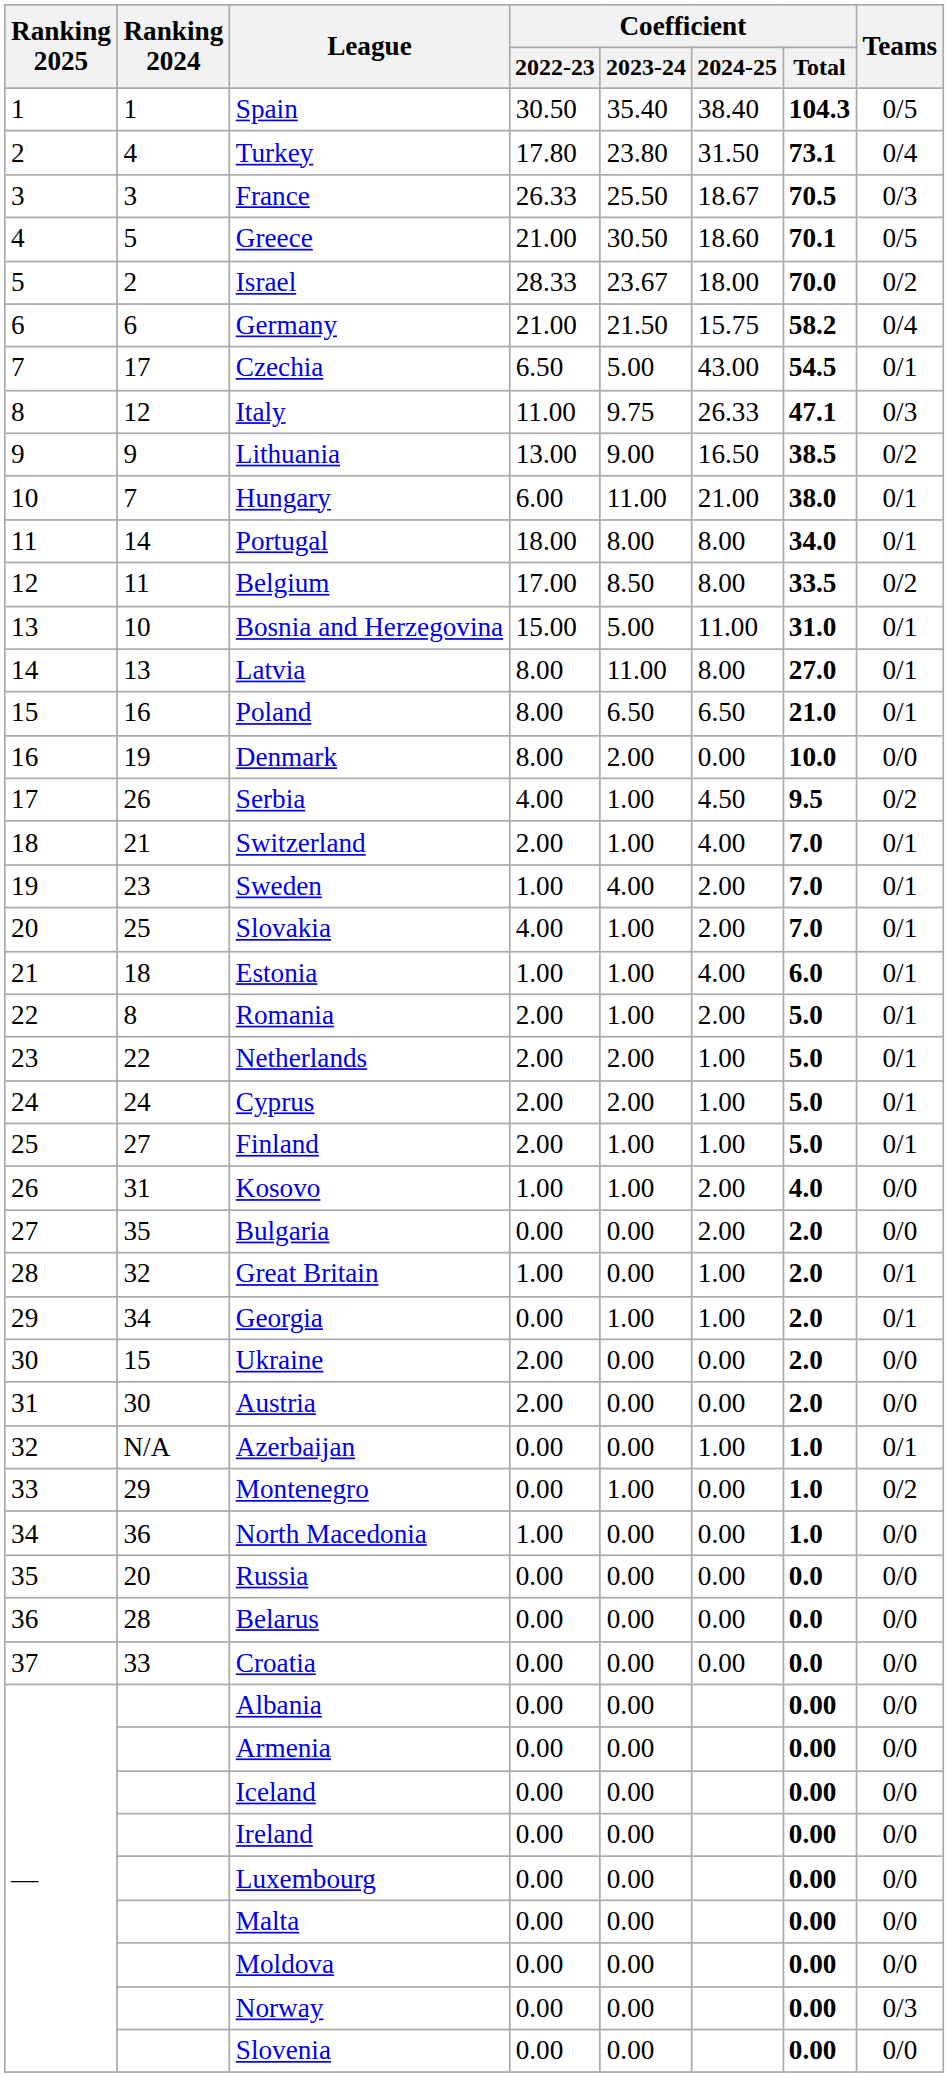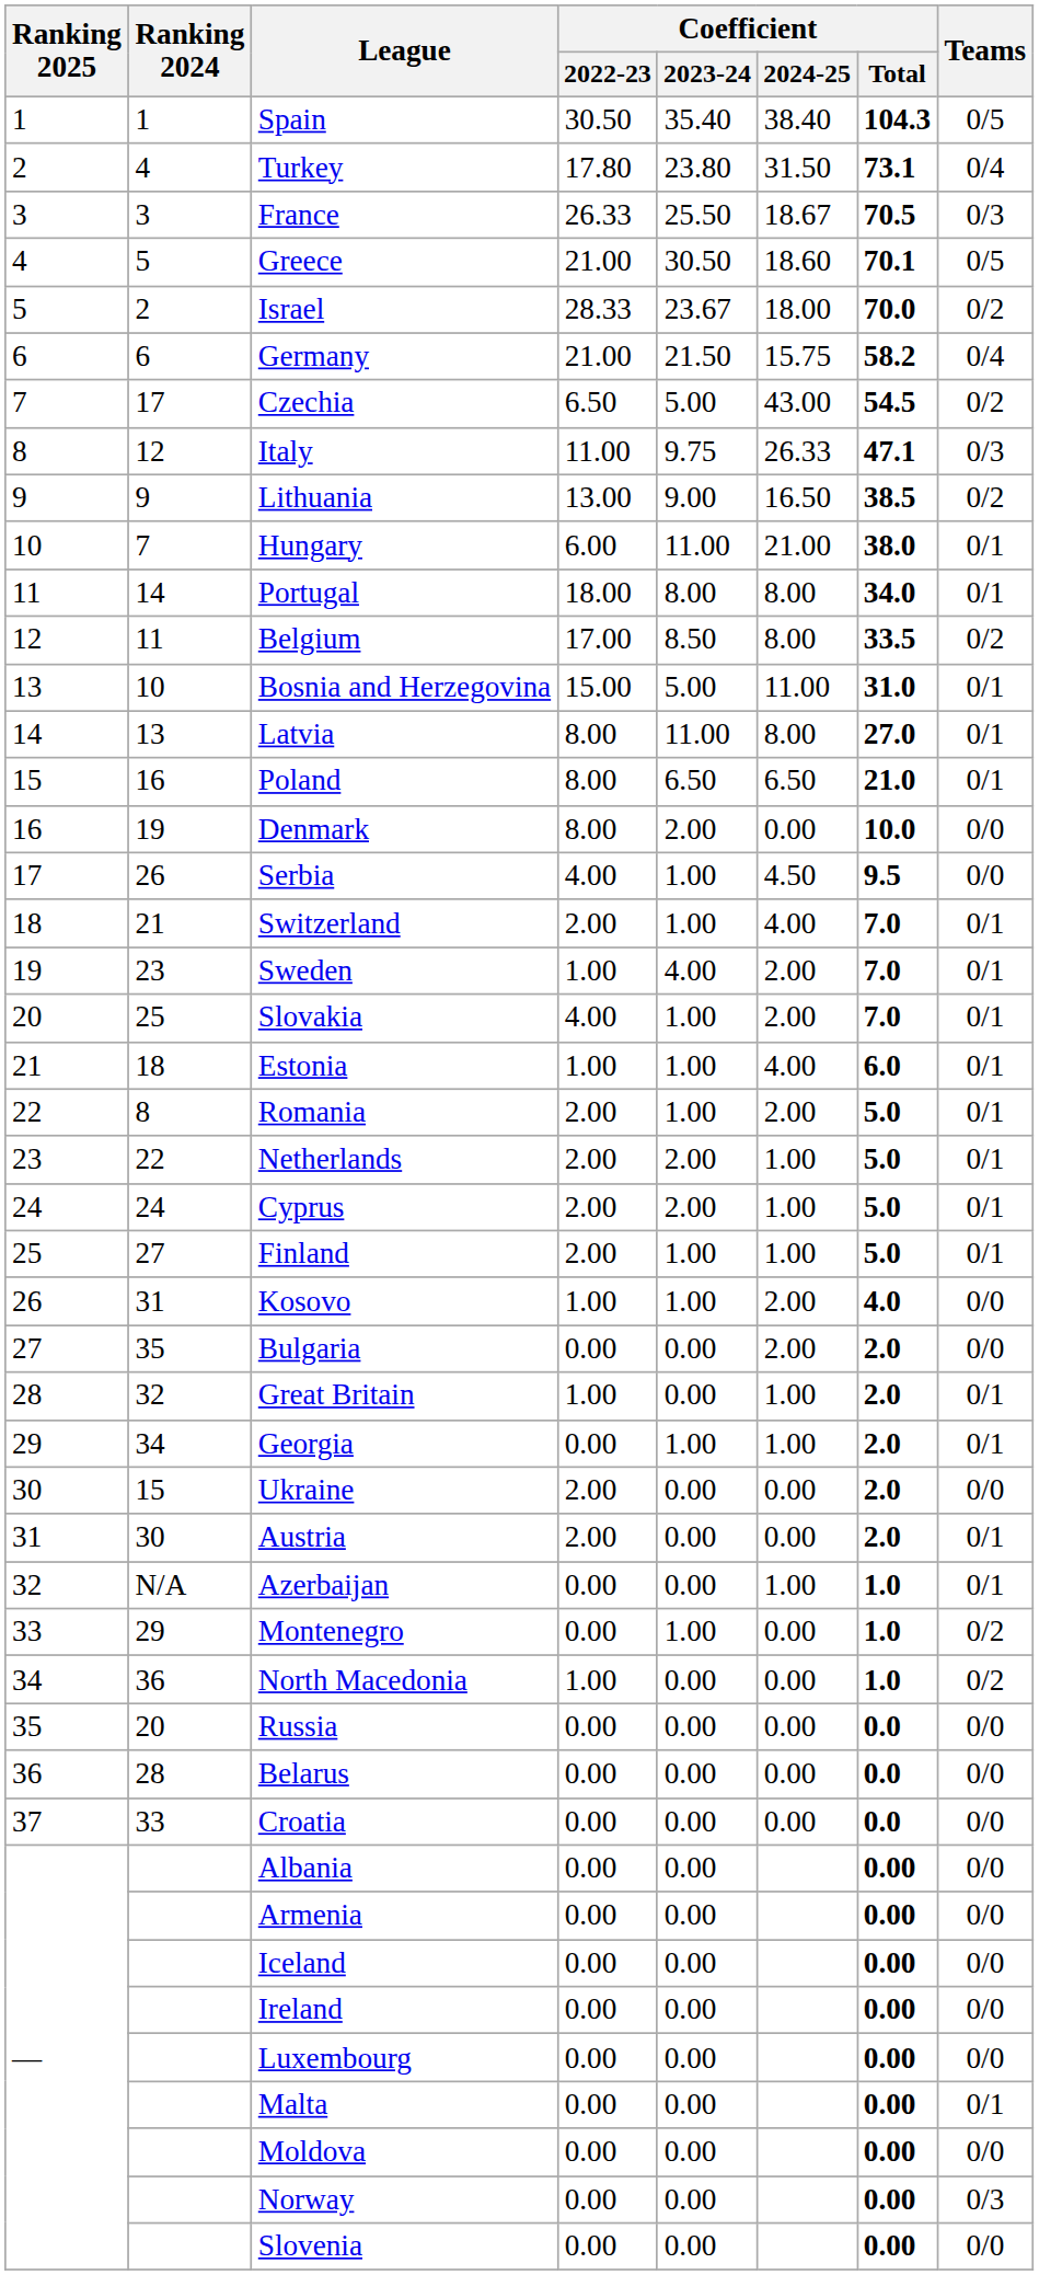 <table class="wikitable sortable">
 <tr>
 <th rowspan="2">Ranking<br>2025</th>
 <th rowspan="2">Ranking<br>2024</th>
 <th rowspan="2">League</th>
 <th colspan="4">Coefficient</th>
 <th rowspan="2">Teams</th>
 </tr>
 <tr style="font-size: 88%;">
 <th>2022-23</th>
 <th>2023-24</th>
 <th>2024-25</th>
 <th>Total</th>
 </tr>
 <tr bgcolor="#FFFFFF">
 <td>1</td>
 <td>1</td>
 <td> <a href='#'>Spain</a></td>
 <td>30.50</td>
 <td>35.40</td>
 <td>38.40</td>
 <td><strong>104.3</strong></td>
 <td align="center">0/5</td>
 </tr>
 <tr bgcolor="#FFFFFF">
 <td>2</td>
 <td>4</td>
 <td> <a href='#'>Turkey</a></td>
 <td>17.80</td>
 <td>23.80</td>
 <td>31.50</td>
 <td><strong>73.1</strong></td>
 <td align="center">0/4</td>
 </tr>
 <tr bgcolor="#FFFFFF">
 <td>3</td>
 <td>3</td>
 <td> <a href='#'>France</a></td>
 <td>26.33</td>
 <td>25.50</td>
 <td>18.67</td>
 <td><strong>70.5</strong></td>
 <td align="center">0/3</td>
 </tr>
 <tr bgcolor="#FFFFFF">
 <td>4</td>
 <td>5</td>
 <td> <a href='#'>Greece</a></td>
 <td>21.00</td>
 <td>30.50</td>
 <td>18.60</td>
 <td><strong>70.1</strong></td>
 <td align="center">0/5</td>
 </tr>
 <tr bgcolor="#FFFFFF">
 <td>5</td>
 <td>2</td>
 <td> <a href='#'>Israel</a></td>
 <td>28.33</td>
 <td>23.67</td>
 <td>18.00</td>
 <td><strong>70.0</strong></td>
 <td align="center">0/2</td>
 </tr>
 <tr bgcolor="#FFFFFF">
 <td>6</td>
 <td>6</td>
 <td> <a href='#'>Germany</a></td>
 <td>21.00</td>
 <td>21.50</td>
 <td>15.75</td>
 <td><strong>58.2</strong></td>
 <td align="center">0/4</td>
 </tr>
 <tr bgcolor="#FFFFFF">
 <td>7</td>
 <td>17</td>
 <td> <a href='#'>Czechia</a></td>
 <td>6.50</td>
 <td>5.00</td>
 <td>43.00</td>
 <td><strong>54.5</strong></td>
-<td align="center">0/1</td>
+<td align="center">0/2</td>
 </tr>
 <tr bgcolor="#FFFFFF">
 <td>8</td>
 <td>12</td>
 <td> <a href='#'>Italy</a></td>
 <td>11.00</td>
 <td>9.75</td>
 <td>26.33</td>
 <td><strong>47.1</strong></td>
 <td align="center">0/3</td>
 </tr>
 <tr bgcolor="#FFFFFF">
 <td>9</td>
 <td>9</td>
 <td> <a href='#'>Lithuania</a></td>
 <td>13.00</td>
 <td>9.00</td>
 <td>16.50</td>
 <td><strong>38.5</strong></td>
 <td align="center">0/2</td>
 </tr>
 <tr bgcolor="#FFFFFF">
 <td>10</td>
 <td>7</td>
 <td> <a href='#'>Hungary</a></td>
 <td>6.00</td>
 <td>11.00</td>
 <td>21.00</td>
 <td><strong>38.0</strong></td>
 <td align="center">0/1</td>
 </tr>
 <tr bgcolor="#FFFFFF">
 <td>11</td>
 <td>14</td>
 <td> <a href='#'>Portugal</a></td>
 <td>18.00</td>
 <td>8.00</td>
 <td>8.00</td>
 <td><strong>34.0</strong></td>
 <td align="center">0/1</td>
 </tr>
 <tr bgcolor="#FFFFFF">
 <td>12</td>
 <td>11</td>
 <td> <a href='#'>Belgium</a></td>
 <td>17.00</td>
 <td>8.50</td>
 <td>8.00</td>
 <td><strong>33.5</strong></td>
 <td align="center">0/2</td>
 </tr>
 <tr bgcolor="#FFFFFF">
 <td>13</td>
 <td>10</td>
 <td> <a href='#'>Bosnia and Herzegovina</a></td>
 <td>15.00</td>
 <td>5.00</td>
 <td>11.00</td>
 <td><strong>31.0</strong></td>
 <td align="center">0/1</td>
 </tr>
 <tr bgcolor="#FFFFFF">
 <td>14</td>
 <td>13</td>
 <td> <a href='#'>Latvia</a></td>
 <td>8.00</td>
 <td>11.00</td>
 <td>8.00</td>
 <td><strong>27.0</strong></td>
 <td align="center">0/1</td>
 </tr>
 <tr bgcolor="#FFFFFF">
 <td>15</td>
 <td>16</td>
 <td> <a href='#'>Poland</a></td>
 <td>8.00</td>
 <td>6.50</td>
 <td>6.50</td>
 <td><strong>21.0</strong></td>
 <td align="center">0/1</td>
 </tr>
 <tr bgcolor="FFFFFF">
 <td>16</td>
 <td>19</td>
 <td> <a href='#'>Denmark</a></td>
 <td>8.00</td>
 <td>2.00</td>
 <td>0.00</td>
 <td><strong>10.0</strong></td>
 <td align="center">0/0</td>
 </tr>
 <tr bgcolor="#FFFFFF">
 <td>17</td>
 <td>26</td>
 <td> <a href='#'>Serbia</a></td>
 <td>4.00</td>
 <td>1.00</td>
 <td>4.50</td>
 <td><strong>9.5</strong></td>
-<td align="center">0/2</td>
+<td align="center">0/0</td>
 </tr>
 <tr bgcolor="FFFFFF">
 <td>18</td>
 <td>21</td>
 <td> <a href='#'>Switzerland</a></td>
 <td>2.00</td>
 <td>1.00</td>
 <td>4.00</td>
 <td><strong>7.0</strong></td>
 <td align="center">0/1</td>
 </tr>
 <tr bgcolor="#FFFFFF">
 <td>19</td>
 <td>23</td>
 <td> <a href='#'>Sweden</a></td>
 <td>1.00</td>
 <td>4.00</td>
 <td>2.00</td>
 <td><strong>7.0</strong></td>
 <td align="center">0/1</td>
 </tr>
 <tr bgcolor="#FFFFFF">
 <td>20</td>
 <td>25</td>
 <td> <a href='#'>Slovakia</a></td>
 <td>4.00</td>
 <td>1.00</td>
 <td>2.00</td>
 <td><strong>7.0</strong></td>
 <td align="center">0/1</td>
 </tr>
 <tr bgcolor="#FFFFFF">
 <td>21</td>
 <td>18</td>
 <td> <a href='#'>Estonia</a></td>
 <td>1.00</td>
 <td>1.00</td>
 <td>4.00</td>
 <td><strong>6.0</strong></td>
 <td align="center">0/1</td>
 </tr>
 <tr bgcolor="#FFFFFF">
 <td>22</td>
 <td>8</td>
 <td> <a href='#'>Romania</a></td>
 <td>2.00</td>
 <td>1.00</td>
 <td>2.00</td>
 <td><strong>5.0</strong></td>
 <td align="center">0/1</td>
 </tr>
 <tr bgcolor="#FFFFFF">
 <td>23</td>
 <td>22</td>
 <td> <a href='#'>Netherlands</a></td>
 <td>2.00</td>
 <td>2.00</td>
 <td>1.00</td>
 <td><strong>5.0</strong></td>
 <td align="center">0/1</td>
 </tr>
 <tr bgcolor="FFFFFF">
 <td>24</td>
 <td>24</td>
 <td> <a href='#'>Cyprus</a></td>
 <td>2.00</td>
 <td>2.00</td>
 <td>1.00</td>
 <td><strong>5.0</strong></td>
 <td align="center">0/1</td>
 </tr>
 <tr bgcolor="#FFFFFF">
 <td>25</td>
 <td>27</td>
 <td> <a href='#'>Finland</a></td>
 <td>2.00</td>
 <td>1.00</td>
 <td>1.00</td>
 <td><strong>5.0</strong></td>
 <td align="center">0/1</td>
 </tr>
 <tr bgcolor="#FFFFFF">
 <td>26</td>
 <td>31</td>
 <td> <a href='#'>Kosovo</a></td>
 <td>1.00</td>
 <td>1.00</td>
 <td>2.00</td>
 <td><strong>4.0</strong></td>
 <td align="center">0/0</td>
 </tr>
 <tr bgcolor="#FFFFFF">
 <td>27</td>
 <td>35</td>
 <td> <a href='#'>Bulgaria</a></td>
 <td>0.00</td>
 <td>0.00</td>
 <td>2.00</td>
 <td><strong>2.0</strong></td>
 <td align="center">0/0</td>
 </tr>
 <tr bgcolor="#FFFFFF">
 <td>28</td>
 <td>32</td>
 <td> <a href='#'>Great Britain</a></td>
 <td>1.00</td>
 <td>0.00</td>
 <td>1.00</td>
 <td><strong>2.0</strong></td>
 <td align="center">0/1</td>
 </tr>
 <tr bgcolor="#FFFFFF">
 <td>29</td>
 <td>34</td>
 <td> <a href='#'>Georgia</a></td>
 <td>0.00</td>
 <td>1.00</td>
 <td>1.00</td>
 <td><strong>2.0</strong></td>
 <td align="center">0/1</td>
 </tr>
 <tr bgcolor="#FFFFFF">
 <td>30</td>
 <td>15</td>
 <td> <a href='#'>Ukraine</a></td>
 <td>2.00</td>
 <td>0.00</td>
 <td>0.00</td>
 <td><strong>2.0</strong></td>
 <td align="center">0/0</td>
 </tr>
 <tr bgcolor="#FFFFFF">
 <td>31</td>
 <td>30</td>
 <td> <a href='#'>Austria</a></td>
 <td>2.00</td>
 <td>0.00</td>
 <td>0.00</td>
 <td><strong>2.0</strong></td>
-<td align="center">0/0</td>
+<td align="center">0/1</td>
 </tr>
 <tr bgcolor="#FFFFFF">
 <td>32</td>
 <td>N/A</td>
 <td> <a href='#'>Azerbaijan</a></td>
 <td>0.00</td>
 <td>0.00</td>
 <td>1.00</td>
 <td><strong>1.0</strong></td>
 <td align="center">0/1</td>
 </tr>
 <tr bgcolor="#FFFFFF">
 <td>33</td>
 <td>29</td>
 <td> <a href='#'>Montenegro</a></td>
 <td>0.00</td>
 <td>1.00</td>
 <td>0.00</td>
 <td><strong>1.0</strong></td>
 <td align="center">0/2</td>
 </tr>
 <tr bgcolor="#FFFFFF">
 <td>34</td>
 <td>36</td>
 <td> <a href='#'>North Macedonia</a></td>
 <td>1.00</td>
 <td>0.00</td>
 <td>0.00</td>
 <td><strong>1.0</strong></td>
-<td align="center">0/0</td>
+<td align="center">0/2</td>
 </tr>
 <tr bgcolor="#FFFFFF">
 <td>35</td>
 <td>20</td>
 <td> <a href='#'>Russia</a></td>
 <td>0.00</td>
 <td>0.00</td>
 <td>0.00</td>
 <td><strong>0.0</strong></td>
 <td align="center">0/0</td>
 </tr>
 <tr bgcolor="#FFFFFF">
 <td>36</td>
 <td>28</td>
 <td> <a href='#'>Belarus</a></td>
 <td>0.00</td>
 <td>0.00</td>
 <td>0.00</td>
 <td><strong>0.0</strong></td>
 <td align="center">0/0</td>
 </tr>
 <tr bgcolor="#FFFFFF">
 <td>37</td>
 <td>33</td>
 <td> <a href='#'>Croatia</a></td>
 <td>0.00</td>
 <td>0.00</td>
 <td>0.00</td>
 <td><strong>0.0</strong></td>
 <td align="center">0/0</td>
 </tr>
 <tr bgcolor="#FFFFFF">
 <td rowspan="9">— </td>
 <td></td>
 <td> <a href='#'>Albania</a></td>
 <td>0.00</td>
 <td>0.00</td>
 <td></td>
 <td><strong>0.00</strong></td>
 <td align="center">0/0</td>
 </tr>
 <tr bgcolor="#FFFFFF">
 <td></td>
 <td> <a href='#'>Armenia</a></td>
 <td>0.00</td>
 <td>0.00</td>
 <td></td>
 <td><strong>0.00</strong></td>
 <td align="center">0/0</td>
 </tr>
 <tr bgcolor="#FFFFFF">
 <td></td>
 <td> <a href='#'>Iceland</a></td>
 <td>0.00</td>
 <td>0.00</td>
 <td></td>
 <td><strong>0.00</strong></td>
 <td align="center">0/0</td>
 </tr>
 <tr bgcolor="#FFFFFF">
 <td></td>
 <td> <a href='#'>Ireland</a></td>
 <td>0.00</td>
 <td>0.00</td>
 <td></td>
 <td><strong>0.00</strong></td>
 <td align="center">0/0</td>
 </tr>
 <tr bgcolor="#FFFFFF">
 <td></td>
 <td> <a href='#'>Luxembourg</a></td>
 <td>0.00</td>
 <td>0.00</td>
 <td></td>
 <td><strong>0.00</strong></td>
 <td align="center">0/0</td>
 </tr>
 <tr bgcolor="#FFFFFF">
 <td></td>
 <td> <a href='#'>Malta</a></td>
 <td>0.00</td>
 <td>0.00</td>
 <td></td>
 <td><strong>0.00</strong></td>
-<td align="center">0/0</td>
+<td align="center">0/1</td>
 </tr>
 <tr bgcolor="#FFFFFF">
 <td></td>
 <td> <a href='#'>Moldova</a></td>
 <td>0.00</td>
 <td>0.00</td>
 <td></td>
 <td><strong>0.00</strong></td>
 <td align="center">0/0</td>
 </tr>
 <tr bgcolor="#FFFFFF">
 <td></td>
 <td> <a href='#'>Norway</a></td>
 <td>0.00</td>
 <td>0.00</td>
 <td></td>
 <td><strong>0.00</strong></td>
 <td align="center">0/3</td>
 </tr>
 <tr bgcolor="#FFFFFF">
 <td></td>
 <td> <a href='#'>Slovenia</a></td>
 <td>0.00</td>
 <td>0.00</td>
 <td></td>
 <td><strong>0.00</strong></td>
 <td align="center">0/0</td>
 </tr>
 </table>
